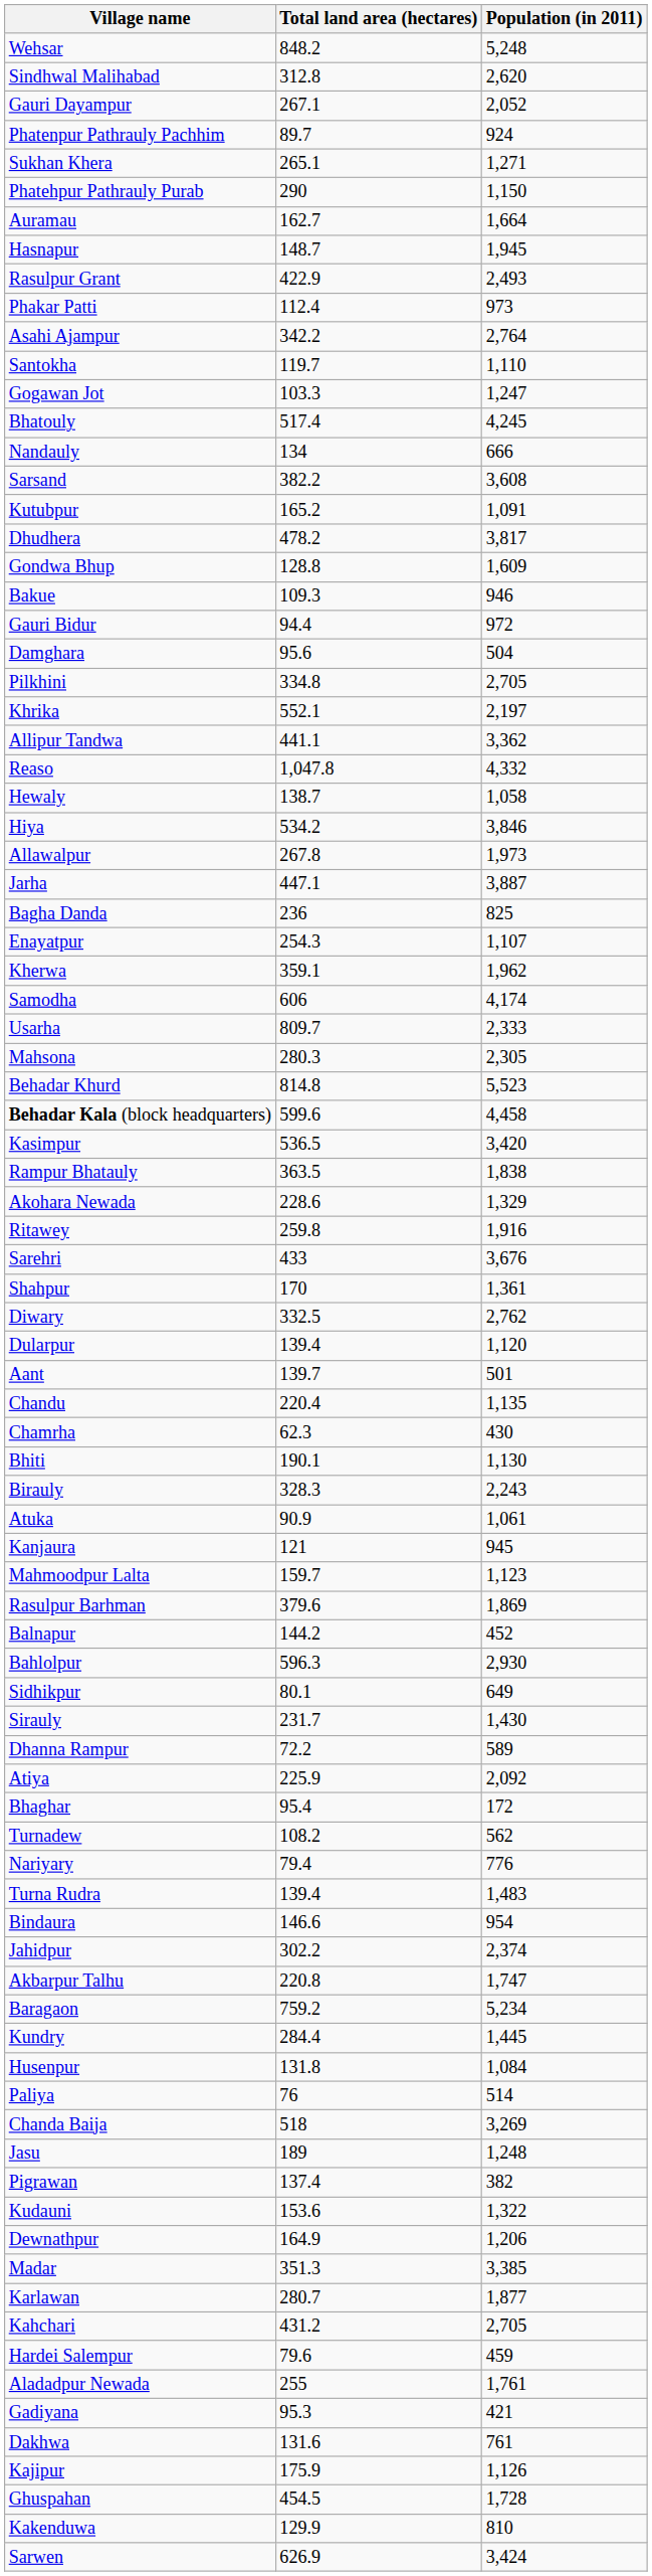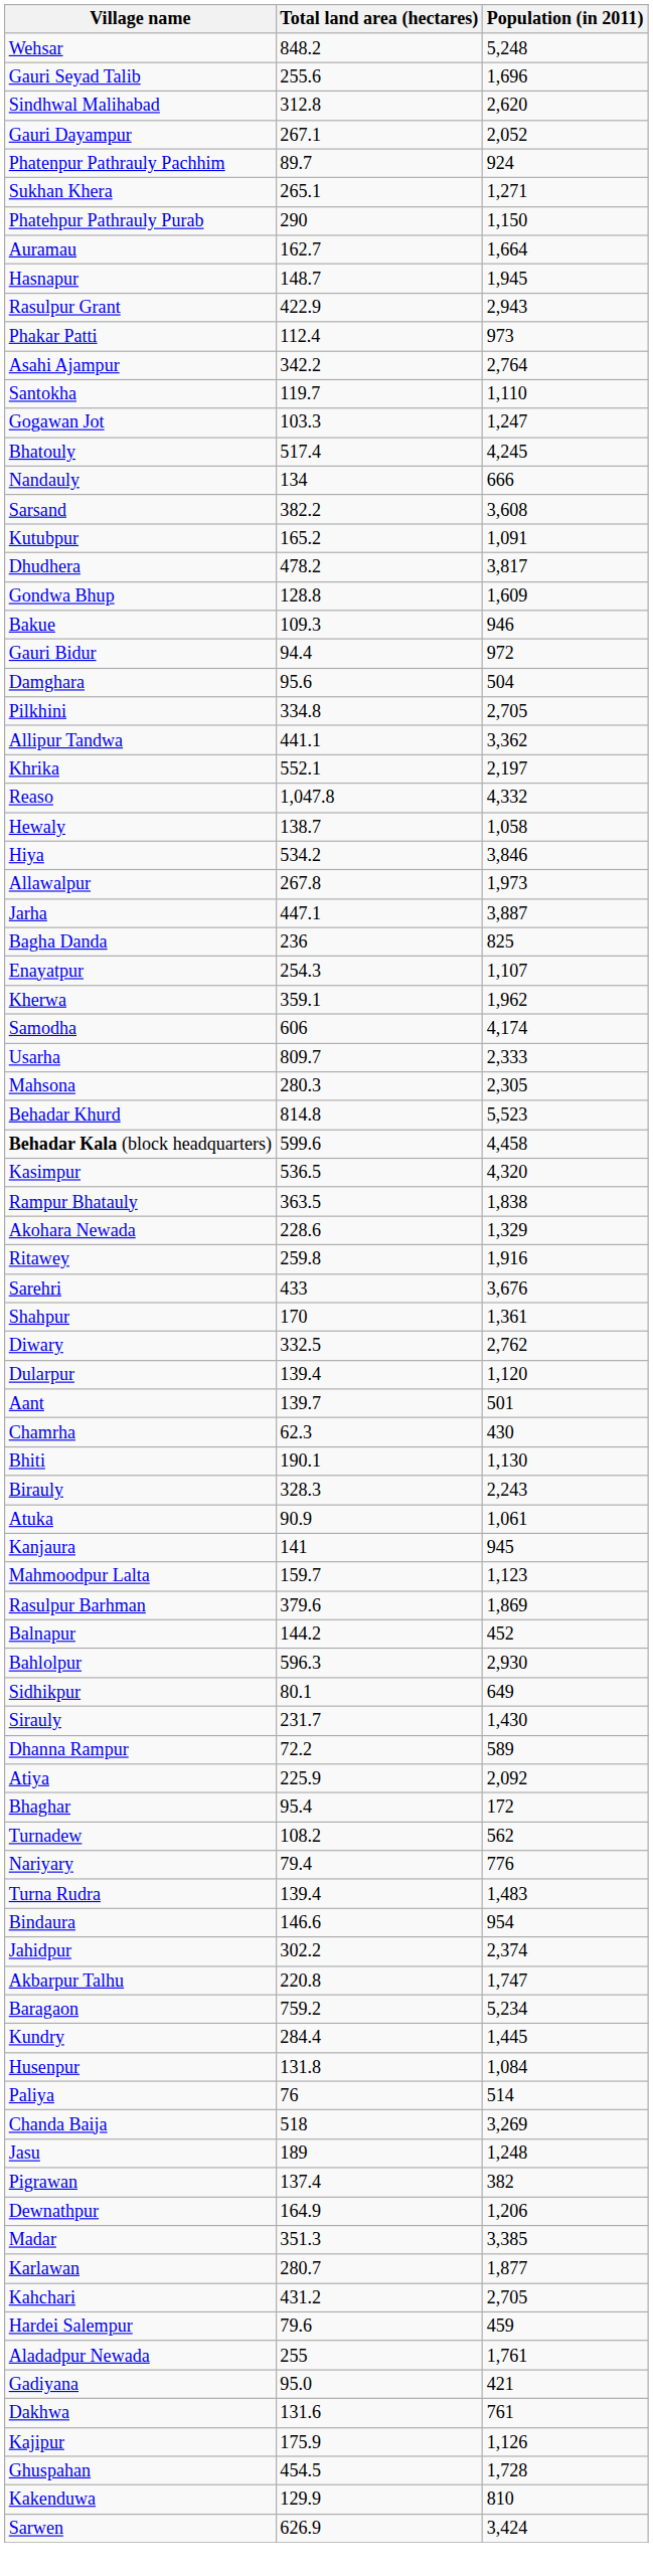 <table class="wikitable sortable">
 <tr>
 <th>Village name</th>
 <th>Total land area (hectares)</th>
 <th>Population (in 2011)</th>
 </tr>
 <tr>
 <td><a href='#'>Wehsar</a></td>
 <td>848.2</td>
 <td>5,248</td>
+</tr>
+<tr>
+<td><a href='#'>Gauri Seyad Talib</a></td>
+<td>255.6</td>
+<td>1,696</td>
 </tr>
 <tr>
 <td><a href='#'>Sindhwal Malihabad</a></td>
 <td>312.8</td>
 <td>2,620</td>
 </tr>
 <tr>
 <td><a href='#'>Gauri Dayampur</a></td>
 <td>267.1</td>
 <td>2,052</td>
 </tr>
 <tr>
 <td><a href='#'>Phatenpur Pathrauly Pachhim</a></td>
 <td>89.7</td>
 <td>924</td>
 </tr>
 <tr>
 <td><a href='#'>Sukhan Khera</a></td>
 <td>265.1</td>
 <td>1,271</td>
 </tr>
 <tr>
 <td><a href='#'>Phatehpur Pathrauly Purab</a></td>
 <td>290</td>
 <td>1,150</td>
 </tr>
 <tr>
 <td><a href='#'>Auramau</a></td>
 <td>162.7</td>
 <td>1,664</td>
 </tr>
 <tr>
 <td><a href='#'>Hasnapur</a></td>
 <td>148.7</td>
 <td>1,945</td>
 </tr>
 <tr>
 <td><a href='#'>Rasulpur Grant</a></td>
 <td>422.9</td>
-<td>2,493</td>
+<td>2,943</td>
 </tr>
 <tr>
 <td><a href='#'>Phakar Patti</a></td>
 <td>112.4</td>
 <td>973</td>
 </tr>
 <tr>
 <td><a href='#'>Asahi Ajampur</a></td>
 <td>342.2</td>
 <td>2,764</td>
 </tr>
 <tr>
 <td><a href='#'>Santokha</a></td>
 <td>119.7</td>
 <td>1,110</td>
 </tr>
 <tr>
 <td><a href='#'>Gogawan Jot</a></td>
 <td>103.3</td>
 <td>1,247</td>
 </tr>
 <tr>
 <td><a href='#'>Bhatouly</a></td>
 <td>517.4</td>
 <td>4,245</td>
 </tr>
 <tr>
 <td><a href='#'>Nandauly</a></td>
 <td>134</td>
 <td>666</td>
 </tr>
 <tr>
 <td><a href='#'>Sarsand</a></td>
 <td>382.2</td>
 <td>3,608</td>
 </tr>
 <tr>
 <td><a href='#'>Kutubpur</a></td>
 <td>165.2</td>
 <td>1,091</td>
 </tr>
 <tr>
 <td><a href='#'>Dhudhera</a></td>
 <td>478.2</td>
 <td>3,817</td>
 </tr>
 <tr>
 <td><a href='#'>Gondwa Bhup</a></td>
 <td>128.8</td>
 <td>1,609</td>
 </tr>
 <tr>
 <td><a href='#'>Bakue</a></td>
 <td>109.3</td>
 <td>946</td>
 </tr>
 <tr>
 <td><a href='#'>Gauri Bidur</a></td>
 <td>94.4</td>
 <td>972</td>
 </tr>
 <tr>
 <td><a href='#'>Damghara</a></td>
 <td>95.6</td>
 <td>504</td>
 </tr>
 <tr>
 <td><a href='#'>Pilkhini</a></td>
 <td>334.8</td>
 <td>2,705</td>
 </tr>
 <tr>
+<td><a href='#'>Allipur Tandwa</a></td>
+<td>441.1</td>
+<td>3,362</td>
+</tr>
+<tr>
 <td><a href='#'>Khrika</a></td>
 <td>552.1</td>
 <td>2,197</td>
-</tr>
-<tr>
-<td><a href='#'>Allipur Tandwa</a></td>
-<td>441.1</td>
-<td>3,362</td>
 </tr>
 <tr>
 <td><a href='#'>Reaso</a></td>
 <td>1,047.8</td>
 <td>4,332</td>
 </tr>
 <tr>
 <td><a href='#'>Hewaly</a></td>
 <td>138.7</td>
 <td>1,058</td>
 </tr>
 <tr>
 <td><a href='#'>Hiya</a></td>
 <td>534.2</td>
 <td>3,846</td>
 </tr>
 <tr>
 <td><a href='#'>Allawalpur</a></td>
 <td>267.8</td>
 <td>1,973</td>
 </tr>
 <tr>
 <td><a href='#'>Jarha</a></td>
 <td>447.1</td>
 <td>3,887</td>
 </tr>
 <tr>
 <td><a href='#'>Bagha Danda</a></td>
 <td>236</td>
 <td>825</td>
 </tr>
 <tr>
 <td><a href='#'>Enayatpur</a></td>
 <td>254.3</td>
 <td>1,107</td>
 </tr>
 <tr>
 <td><a href='#'>Kherwa</a></td>
 <td>359.1</td>
 <td>1,962</td>
 </tr>
 <tr>
 <td><a href='#'>Samodha</a></td>
 <td>606</td>
 <td>4,174</td>
 </tr>
 <tr>
 <td><a href='#'>Usarha</a></td>
 <td>809.7</td>
 <td>2,333</td>
 </tr>
 <tr>
 <td><a href='#'>Mahsona</a></td>
 <td>280.3</td>
 <td>2,305</td>
 </tr>
 <tr>
 <td><a href='#'>Behadar Khurd</a></td>
 <td>814.8</td>
 <td>5,523</td>
 </tr>
 <tr>
 <td><strong>Behadar Kala</strong> (block headquarters)</td>
 <td>599.6</td>
 <td>4,458</td>
 </tr>
 <tr>
 <td><a href='#'>Kasimpur</a></td>
 <td>536.5</td>
-<td>3,420</td>
+<td>4,320</td>
 </tr>
 <tr>
 <td><a href='#'>Rampur Bhatauly</a></td>
 <td>363.5</td>
 <td>1,838</td>
 </tr>
 <tr>
 <td><a href='#'>Akohara Newada</a></td>
 <td>228.6</td>
 <td>1,329</td>
 </tr>
 <tr>
 <td><a href='#'>Ritawey</a></td>
 <td>259.8</td>
 <td>1,916</td>
 </tr>
 <tr>
 <td><a href='#'>Sarehri</a></td>
 <td>433</td>
 <td>3,676</td>
 </tr>
 <tr>
 <td><a href='#'>Shahpur</a></td>
 <td>170</td>
 <td>1,361</td>
 </tr>
 <tr>
 <td><a href='#'>Diwary</a></td>
 <td>332.5</td>
 <td>2,762</td>
 </tr>
 <tr>
 <td><a href='#'>Dularpur</a></td>
 <td>139.4</td>
 <td>1,120</td>
 </tr>
 <tr>
 <td><a href='#'>Aant</a></td>
 <td>139.7</td>
 <td>501</td>
 </tr>
 <tr>
-<td><a href='#'>Chandu</a></td>
-<td>220.4</td>
-<td>1,135</td>
-</tr>
-<tr>
 <td><a href='#'>Chamrha</a></td>
 <td>62.3</td>
 <td>430</td>
 </tr>
 <tr>
 <td><a href='#'>Bhiti</a></td>
 <td>190.1</td>
 <td>1,130</td>
 </tr>
 <tr>
 <td><a href='#'>Birauly</a></td>
 <td>328.3</td>
 <td>2,243</td>
 </tr>
 <tr>
 <td><a href='#'>Atuka</a></td>
 <td>90.9</td>
 <td>1,061</td>
 </tr>
 <tr>
 <td><a href='#'>Kanjaura</a></td>
-<td>121</td>
+<td>141</td>
 <td>945</td>
 </tr>
 <tr>
 <td><a href='#'>Mahmoodpur Lalta</a></td>
 <td>159.7</td>
 <td>1,123</td>
 </tr>
 <tr>
 <td><a href='#'>Rasulpur Barhman</a></td>
 <td>379.6</td>
 <td>1,869</td>
 </tr>
 <tr>
 <td><a href='#'>Balnapur</a></td>
 <td>144.2</td>
 <td>452</td>
 </tr>
 <tr>
 <td><a href='#'>Bahlolpur</a></td>
 <td>596.3</td>
 <td>2,930</td>
 </tr>
 <tr>
 <td><a href='#'>Sidhikpur</a></td>
 <td>80.1</td>
 <td>649</td>
 </tr>
 <tr>
 <td><a href='#'>Sirauly</a></td>
 <td>231.7</td>
 <td>1,430</td>
 </tr>
 <tr>
 <td><a href='#'>Dhanna Rampur</a></td>
 <td>72.2</td>
 <td>589</td>
 </tr>
 <tr>
 <td><a href='#'>Atiya</a></td>
 <td>225.9</td>
 <td>2,092</td>
 </tr>
 <tr>
 <td><a href='#'>Bhaghar</a></td>
 <td>95.4</td>
 <td>172</td>
 </tr>
 <tr>
 <td><a href='#'>Turnadew</a></td>
 <td>108.2</td>
 <td>562</td>
 </tr>
 <tr>
 <td><a href='#'>Nariyary</a></td>
 <td>79.4</td>
 <td>776</td>
 </tr>
 <tr>
 <td><a href='#'>Turna Rudra</a></td>
 <td>139.4</td>
 <td>1,483</td>
 </tr>
 <tr>
 <td><a href='#'>Bindaura</a></td>
 <td>146.6</td>
 <td>954</td>
 </tr>
 <tr>
 <td><a href='#'>Jahidpur</a></td>
 <td>302.2</td>
 <td>2,374</td>
 </tr>
 <tr>
 <td><a href='#'>Akbarpur Talhu</a></td>
 <td>220.8</td>
 <td>1,747</td>
 </tr>
 <tr>
 <td><a href='#'>Baragaon</a></td>
 <td>759.2</td>
 <td>5,234</td>
 </tr>
 <tr>
 <td><a href='#'>Kundry</a></td>
 <td>284.4</td>
 <td>1,445</td>
 </tr>
 <tr>
 <td><a href='#'>Husenpur</a></td>
 <td>131.8</td>
 <td>1,084</td>
 </tr>
 <tr>
 <td><a href='#'>Paliya</a></td>
 <td>76</td>
 <td>514</td>
 </tr>
 <tr>
 <td><a href='#'>Chanda Baija</a></td>
 <td>518</td>
 <td>3,269</td>
 </tr>
 <tr>
 <td><a href='#'>Jasu</a></td>
 <td>189</td>
 <td>1,248</td>
 </tr>
 <tr>
 <td><a href='#'>Pigrawan</a></td>
 <td>137.4</td>
 <td>382</td>
 </tr>
 <tr>
-<td><a href='#'>Kudauni</a></td>
-<td>153.6</td>
-<td>1,322</td>
-</tr>
-<tr>
 <td><a href='#'>Dewnathpur</a></td>
 <td>164.9</td>
 <td>1,206</td>
 </tr>
 <tr>
 <td><a href='#'>Madar</a></td>
 <td>351.3</td>
 <td>3,385</td>
 </tr>
 <tr>
 <td><a href='#'>Karlawan</a></td>
 <td>280.7</td>
 <td>1,877</td>
 </tr>
 <tr>
 <td><a href='#'>Kahchari</a></td>
 <td>431.2</td>
 <td>2,705</td>
 </tr>
 <tr>
 <td><a href='#'>Hardei Salempur</a></td>
 <td>79.6</td>
 <td>459</td>
 </tr>
 <tr>
 <td><a href='#'>Aladadpur Newada</a></td>
 <td>255</td>
 <td>1,761</td>
 </tr>
 <tr>
 <td><a href='#'>Gadiyana</a></td>
-<td>95.3</td>
+<td>95.0</td>
 <td>421</td>
 </tr>
 <tr>
 <td><a href='#'>Dakhwa</a></td>
 <td>131.6</td>
 <td>761</td>
 </tr>
 <tr>
 <td><a href='#'>Kajipur</a></td>
 <td>175.9</td>
 <td>1,126</td>
 </tr>
 <tr>
 <td><a href='#'>Ghuspahan</a></td>
 <td>454.5</td>
 <td>1,728</td>
 </tr>
 <tr>
 <td><a href='#'>Kakenduwa</a></td>
 <td>129.9</td>
 <td>810</td>
 </tr>
 <tr>
 <td><a href='#'>Sarwen</a></td>
 <td>626.9</td>
 <td>3,424</td>
 </tr>
 </table>
